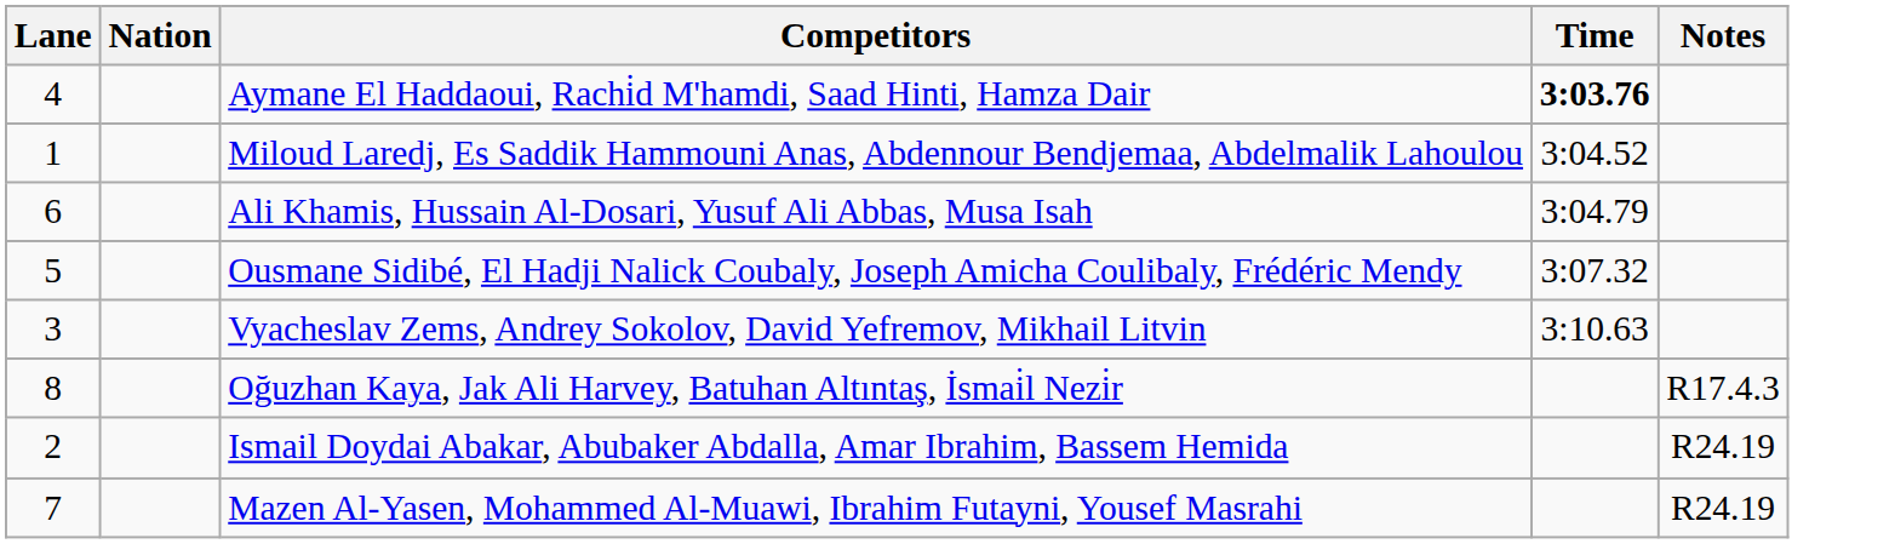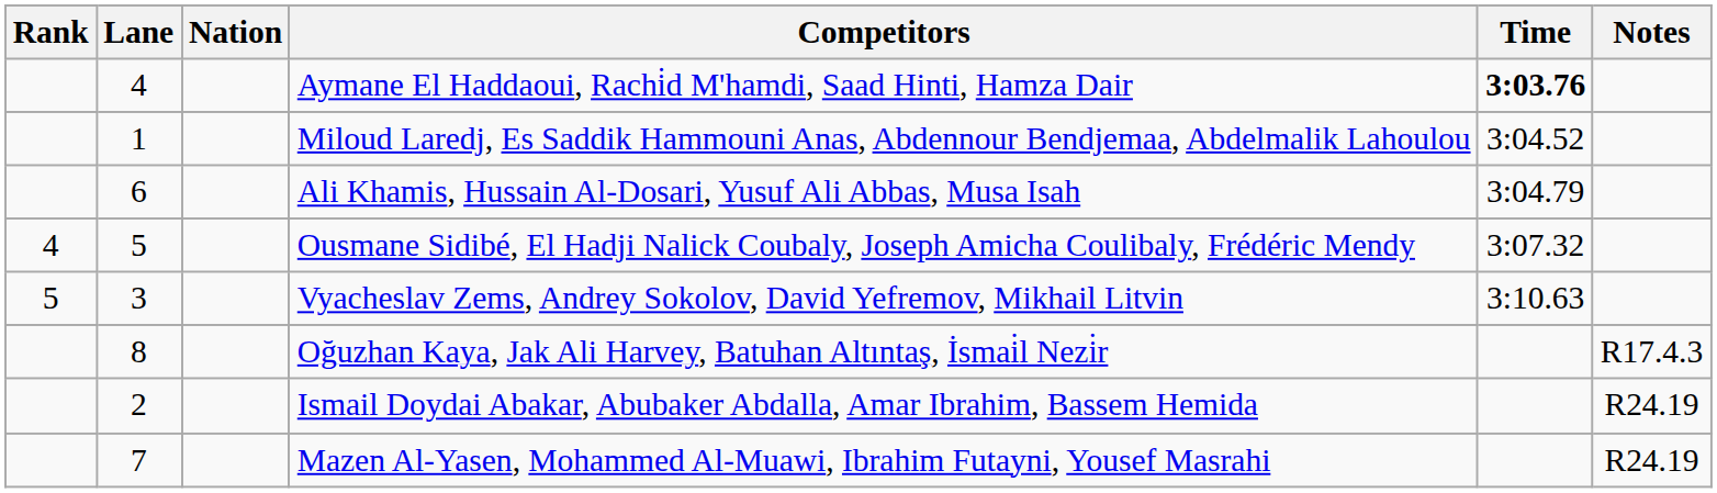 <table class="wikitable sortable" style="text-align:center; font-size:95%">
 <tr>
+<th>Rank</th>
 <th>Lane</th>
 <th>Nation</th>
 <th>Competitors</th>
 <th>Time</th>
 <th>Notes</th>
 </tr>
 <tr>
+<td></td>
 <td>4</td>
 <td align=left></td>
 <td align=left><a href='#'>Aymane El Haddaoui</a>, <a href='#'>Rachi̇d M'hamdi</a>, <a href='#'>Saad Hinti</a>, <a href='#'>Hamza Dair</a></td>
 <td><strong>3:03.76</strong></td>
 <td></td>
 </tr>
 <tr>
+<td></td>
 <td>1</td>
 <td align=left></td>
 <td align=left><a href='#'>Miloud Laredj</a>, <a href='#'>Es Saddik Hammouni Anas</a>, <a href='#'>Abdennour Bendjemaa</a>, <a href='#'>Abdelmalik Lahoulou</a></td>
 <td>3:04.52</td>
 <td></td>
 </tr>
 <tr>
+<td></td>
 <td>6</td>
 <td align=left></td>
 <td align=left><a href='#'>Ali Khamis</a>, <a href='#'>Hussain Al-Dosari</a>, <a href='#'>Yusuf Ali Abbas</a>, <a href='#'>Musa Isah</a></td>
 <td>3:04.79</td>
 <td></td>
 </tr>
 <tr>
+<td>4</td>
 <td>5</td>
 <td align=left></td>
 <td align=left><a href='#'>Ousmane Sidibé</a>, <a href='#'>El Hadji Nalick Coubaly</a>, <a href='#'>Joseph Amicha Coulibaly</a>, <a href='#'>Frédéric Mendy</a></td>
 <td>3:07.32</td>
 <td></td>
 </tr>
 <tr>
+<td>5</td>
 <td>3</td>
 <td align=left></td>
 <td align=left><a href='#'>Vyacheslav Zems</a>, <a href='#'>Andrey Sokolov</a>, <a href='#'>David Yefremov</a>, <a href='#'>Mikhail Litvin</a></td>
 <td>3:10.63</td>
 <td></td>
 </tr>
 <tr>
+<td></td>
 <td>8</td>
 <td align=left></td>
 <td align=left><a href='#'>Oğuzhan Kaya</a>, <a href='#'>Jak Ali Harvey</a>, <a href='#'>Batuhan Altıntaş</a>, <a href='#'>İsmai̇l Nezi̇r</a></td>
 <td></td>
 <td>R17.4.3</td>
 </tr>
 <tr>
+<td></td>
 <td>2</td>
 <td align=left></td>
 <td align=left><a href='#'>Ismail Doydai Abakar</a>, <a href='#'>Abubaker Abdalla</a>, <a href='#'>Amar Ibrahim</a>, <a href='#'>Bassem Hemida</a></td>
 <td></td>
 <td>R24.19</td>
 </tr>
 <tr>
+<td></td>
 <td>7</td>
 <td align=left></td>
 <td align=left><a href='#'>Mazen Al-Yasen</a>, <a href='#'>Mohammed Al-Muawi</a>, <a href='#'>Ibrahim Futayni</a>, <a href='#'>Yousef Masrahi</a></td>
 <td></td>
 <td>R24.19</td>
 </tr>
 </table>
